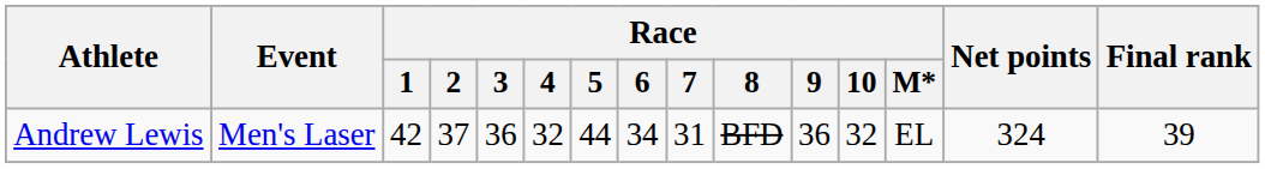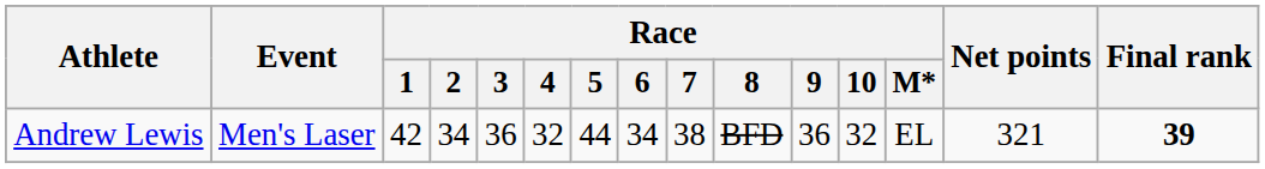 <table class="wikitable" style="font-size:90%">
 <tr>
 <th rowspan="2">Athlete</th>
 <th rowspan="2">Event</th>
 <th colspan=11>Race</th>
 <th rowspan=2>Net points</th>
 <th rowspan=2>Final rank</th>
 </tr>
 <tr style="font-size:95%">
 <th>1</th>
 <th>2</th>
 <th>3</th>
 <th>4</th>
 <th>5</th>
 <th>6</th>
 <th>7</th>
 <th>8</th>
 <th>9</th>
 <th>10</th>
 <th>M*</th>
 </tr>
 <tr align=center>
 <td align=left><a href='#'>Andrew Lewis</a></td>
 <td align=left><a href='#'>Men's Laser</a></td>
 <td>42</td>
-<td>37</td>
+<td>34</td>
 <td>36</td>
 <td>32</td>
 <td>44</td>
 <td>34</td>
-<td>31</td>
+<td>38</td>
 <td><s>BFD</s></td>
 <td>36</td>
 <td>32</td>
 <td>EL</td>
-<td>324</td>
-<td>39</td>
+<td>321</td>
+<td><strong>39</strong></td>
 </tr>
 </table>
